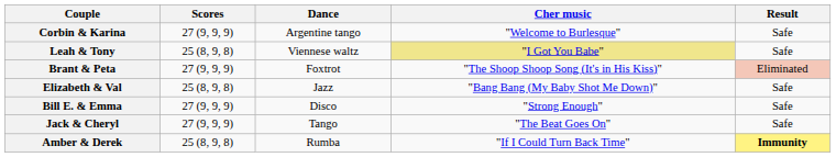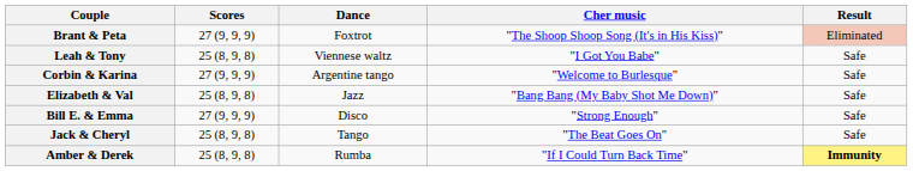 <table class="wikitable sortable" style="text-align:center; width:90%">
 <tr>
 <th scope="col">Couple</th>
 <th scope="col">Scores</th>
 <th scope="col" class="unsortable">Dance</th>
 <th scope="col" class="unsortable"><a href='#'>Cher music</a></th>
 <th scope="col" class="unsortable">Result</th>
 </tr>
 <tr>
+<th scope="row">Brant & Peta</th>
+<td>27 (9, 9, 9)</td>
+<td>Foxtrot</td>
+<td>"<a href='#'>The Shoop Shoop Song (It's in His Kiss)</a>"</td>
+<td bgcolor=f4c7b8>Eliminated</td>
+</tr>
+<tr>
+<th scope="row">Leah & Tony</th>
+<td>25 (8, 9, 8)</td>
+<td>Viennese waltz</td>
+<td>"<a href='#'>I Got You Babe</a>"</td>
+<td>Safe</td>
+</tr>
+<tr>
 <th scope="row">Corbin & Karina</th>
 <td>27 (9, 9, 9)</td>
 <td>Argentine tango</td>
 <td>"<a href='#'>Welcome to Burlesque</a>"</td>
 <td>Safe</td>
-</tr>
-<tr>
-<th scope="row">Leah & Tony</th>
-<td>25 (8, 9, 8)</td>
-<td>Viennese waltz</td>
-<td style="background: khaki;">"<a href='#'>I Got You Babe</a>"</td>
-<td>Safe</td>
-</tr>
-<tr>
-<th scope="row">Brant & Peta</th>
-<td>27 (9, 9, 9)</td>
-<td>Foxtrot</td>
-<td>"<a href='#'>The Shoop Shoop Song (It's in His Kiss)</a>"</td>
-<td bgcolor=f4c7b8>Eliminated</td>
 </tr>
 <tr>
 <th scope="row">Elizabeth & Val</th>
 <td>25 (8, 9, 8)</td>
 <td>Jazz</td>
 <td>"<a href='#'>Bang Bang (My Baby Shot Me Down)</a>"</td>
 <td>Safe</td>
 </tr>
 <tr>
 <th scope="row">Bill E. & Emma</th>
 <td>27 (9, 9, 9)</td>
 <td>Disco</td>
 <td>"<a href='#'>Strong Enough</a>"</td>
 <td>Safe</td>
 </tr>
 <tr>
 <th scope="row">Jack & Cheryl</th>
-<td>27 (9, 9, 9)</td>
+<td>25 (8, 9, 8)</td>
 <td>Tango</td>
 <td>"<a href='#'>The Beat Goes On</a>"</td>
 <td>Safe</td>
 </tr>
 <tr>
 <th scope="row">Amber & Derek</th>
 <td>25 (8, 9, 8)</td>
 <td>Rumba</td>
 <td>"<a href='#'>If I Could Turn Back Time</a>"</td>
 <td bgcolor="fff383"><strong>Immunity</strong></td>
 </tr>
 </table>
